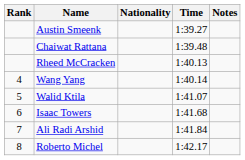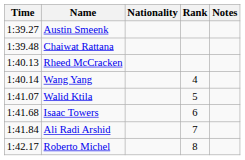 <table class="wikitable sortable" style="text-align:center">
 <tr>
-<th>Rank</th>
+<th>Time</th>
 <th>Name</th>
 <th>Nationality</th>
-<th>Time</th>
+<th>Rank</th>
 <th>Notes</th>
 </tr>
 <tr>
-<td></td>
+<td>1:39.27</td>
 <td align="left"><a href='#'>Austin Smeenk</a></td>
 <td align="left"></td>
-<td>1:39.27</td>
+<td></td>
 <td></td>
 </tr>
 <tr>
-<td></td>
+<td>1:39.48</td>
 <td align="left"><a href='#'>Chaiwat Rattana</a></td>
 <td align="left"></td>
-<td>1:39.48</td>
+<td></td>
 <td></td>
 </tr>
 <tr>
-<td></td>
+<td>1:40.13</td>
 <td align="left"><a href='#'>Rheed McCracken</a></td>
 <td align="left"></td>
-<td>1:40.13</td>
+<td></td>
 <td></td>
 </tr>
 <tr>
-<td>4</td>
+<td>1:40.14</td>
 <td align="left"><a href='#'>Wang Yang</a></td>
 <td align="left"></td>
-<td>1:40.14</td>
+<td>4</td>
 <td></td>
 </tr>
 <tr>
-<td>5</td>
+<td>1:41.07</td>
 <td align="left"><a href='#'>Walid Ktila</a></td>
 <td align="left"></td>
-<td>1:41.07</td>
+<td>5</td>
 <td></td>
 </tr>
 <tr>
-<td>6</td>
+<td>1:41.68</td>
 <td align="left"><a href='#'>Isaac Towers</a></td>
 <td align="left"></td>
-<td>1:41.68</td>
+<td>6</td>
 <td></td>
 </tr>
 <tr>
-<td>7</td>
+<td>1:41.84</td>
 <td align="left"><a href='#'>Ali Radi Arshid</a></td>
 <td align="left"></td>
-<td>1:41.84</td>
+<td>7</td>
 <td></td>
 </tr>
 <tr>
-<td>8</td>
+<td>1:42.17</td>
 <td align="left"><a href='#'>Roberto Michel</a></td>
 <td align="left"></td>
-<td>1:42.17</td>
+<td>8</td>
 <td></td>
 </tr>
 </table>
